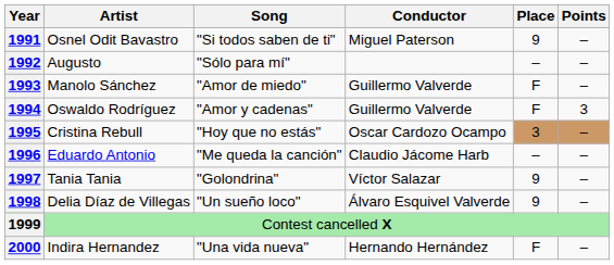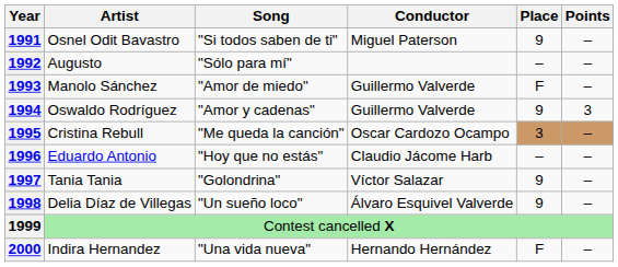 <table class="wikitable sortable plainrowheaders">
 <tr>
 <th scope="col">Year</th>
 <th scope="col">Artist</th>
 <th scope="col">Song</th>
 <th scope="col">Conductor</th>
 <th scope="col" data-sort-type="number">Place</th>
 <th scope="col" data-sort-type="number">Points</th>
 </tr>
 <tr>
 <th scope="row" style="text-align:center;"><a href='#'>1991</a></th>
 <td>Osnel Odit Bavastro</td>
 <td>"Si todos saben de ti"</td>
 <td>Miguel Paterson</td>
 <td style="text-align:center;">9</td>
 <td style="text-align:center;">–</td>
 </tr>
 <tr>
 <th scope="row" style="text-align:center;"><a href='#'>1992</a></th>
 <td>Augusto</td>
 <td>"Sólo para mí"</td>
 <td></td>
 <td style="text-align:center;">–</td>
 <td style="text-align:center;">–</td>
 </tr>
 <tr>
 <th scope="row" style="text-align:center;"><a href='#'>1993</a></th>
 <td>Manolo Sánchez</td>
 <td>"Amor de miedo"</td>
 <td>Guillermo Valverde</td>
 <td style="text-align:center;">F</td>
 <td style="text-align:center;">–</td>
 </tr>
 <tr>
 <th scope="row" style="text-align:center;"><a href='#'>1994</a></th>
 <td>Oswaldo Rodríguez</td>
 <td>"Amor y cadenas"</td>
 <td>Guillermo Valverde</td>
-<td style="text-align:center;">F</td>
+<td style="text-align:center;">9</td>
 <td style="text-align:center;">3</td>
 </tr>
 <tr>
 <th scope="row" style="text-align:center;"><a href='#'>1995</a></th>
 <td>Cristina Rebull</td>
-<td>"Hoy que no estás"</td>
+<td>"Me queda la canción"</td>
 <td>Oscar Cardozo Ocampo</td>
 <td style="text-align:center; background-color:#C96;">3</td>
 <td style="text-align:center; background-color:#C96;">–</td>
 </tr>
 <tr>
 <th scope="row" style="text-align:center;"><a href='#'>1996</a></th>
 <td><a href='#'>Eduardo Antonio</a></td>
-<td>"Me queda la canción"</td>
+<td>"Hoy que no estás"</td>
 <td>Claudio Jácome Harb</td>
 <td style="text-align:center;">–</td>
 <td style="text-align:center;">–</td>
 </tr>
 <tr>
 <th scope="row" style="text-align:center;"><a href='#'>1997</a></th>
 <td>Tania Tania</td>
 <td>"Golondrina"</td>
 <td>Víctor Salazar</td>
 <td style="text-align:center;">9</td>
 <td style="text-align:center;">–</td>
 </tr>
 <tr>
 <th scope="row" style="text-align:center;"><a href='#'>1998</a></th>
 <td>Delia Díaz de Villegas</td>
 <td>"Un sueño loco"</td>
 <td>Álvaro Esquivel Valverde</td>
 <td style="text-align:center;">9</td>
 <td style="text-align:center;">–</td>
 </tr>
 <tr style="background-color:#A4EAA9;">
 <th scope="row" style="text-align:center;">1999</th>
 <td colspan="5" style="text-align:center;">Contest cancelled <strong>X</strong></td>
 </tr>
 <tr>
 <th scope="row" style="text-align:center;"><a href='#'>2000</a></th>
 <td>Indira Hernandez</td>
 <td>"Una vida nueva"</td>
 <td>Hernando Hernández</td>
 <td style="text-align:center;">F</td>
 <td style="text-align:center;">–</td>
 </tr>
 </table>
